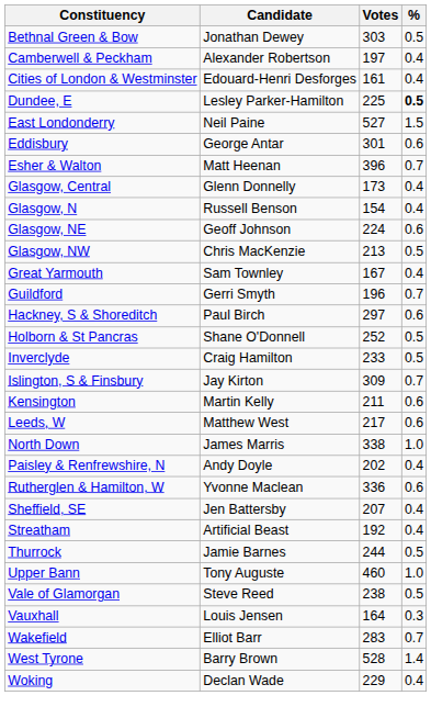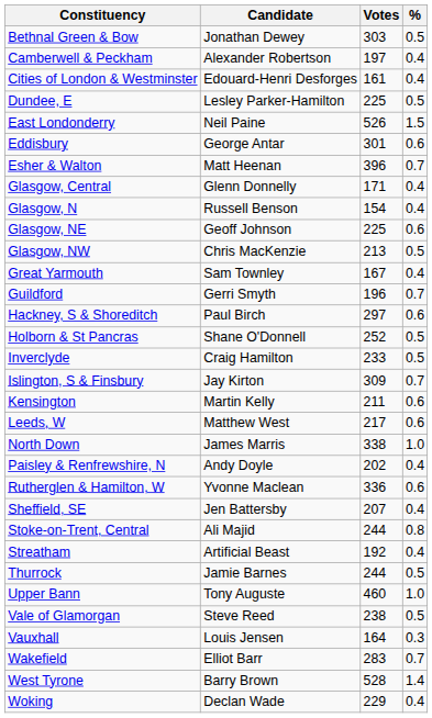 <table class="wikitable sortable">
 <tr>
 <th>Constituency</th>
 <th>Candidate</th>
 <th>Votes</th>
 <th>%</th>
 </tr>
 <tr>
 <td><a href='#'>Bethnal Green & Bow</a></td>
 <td>Jonathan Dewey</td>
 <td>303</td>
 <td>0.5</td>
 </tr>
 <tr>
 <td><a href='#'>Camberwell & Peckham</a></td>
 <td>Alexander Robertson</td>
 <td>197</td>
 <td>0.4</td>
 </tr>
 <tr>
 <td><a href='#'>Cities of London & Westminster</a></td>
 <td>Edouard-Henri Desforges</td>
 <td>161</td>
 <td>0.4</td>
 </tr>
 <tr>
 <td><a href='#'>Dundee, E</a></td>
 <td>Lesley Parker-Hamilton</td>
 <td>225</td>
-<td><strong>0.5</strong></td>
+<td>0.5</td>
 </tr>
 <tr>
 <td><a href='#'>East Londonderry</a></td>
 <td>Neil Paine</td>
-<td>527</td>
+<td>526</td>
 <td>1.5</td>
 </tr>
 <tr>
 <td><a href='#'>Eddisbury</a></td>
 <td>George Antar</td>
 <td>301</td>
 <td>0.6</td>
 </tr>
 <tr>
 <td><a href='#'>Esher & Walton</a></td>
 <td>Matt Heenan</td>
 <td>396</td>
 <td>0.7</td>
 </tr>
 <tr>
 <td><a href='#'>Glasgow, Central</a></td>
 <td>Glenn Donnelly</td>
-<td>173</td>
+<td>171</td>
 <td>0.4</td>
 </tr>
 <tr>
 <td><a href='#'>Glasgow, N</a></td>
 <td>Russell Benson</td>
 <td>154</td>
 <td>0.4</td>
 </tr>
 <tr>
 <td><a href='#'>Glasgow, NE</a></td>
 <td>Geoff Johnson</td>
-<td>224</td>
+<td>225</td>
 <td>0.6</td>
 </tr>
 <tr>
 <td><a href='#'>Glasgow, NW</a></td>
 <td>Chris MacKenzie</td>
 <td>213</td>
 <td>0.5</td>
 </tr>
 <tr>
 <td><a href='#'>Great Yarmouth</a></td>
 <td>Sam Townley</td>
 <td>167</td>
 <td>0.4</td>
 </tr>
 <tr>
 <td><a href='#'>Guildford</a></td>
 <td>Gerri Smyth</td>
 <td>196</td>
 <td>0.7</td>
 </tr>
 <tr>
 <td><a href='#'>Hackney, S & Shoreditch</a></td>
 <td>Paul Birch</td>
 <td>297</td>
 <td>0.6</td>
 </tr>
 <tr>
 <td><a href='#'>Holborn & St Pancras</a></td>
 <td>Shane O'Donnell</td>
 <td>252</td>
 <td>0.5</td>
 </tr>
 <tr>
 <td><a href='#'>Inverclyde</a></td>
 <td>Craig Hamilton</td>
 <td>233</td>
 <td>0.5</td>
 </tr>
 <tr>
 <td><a href='#'>Islington, S & Finsbury</a></td>
 <td>Jay Kirton</td>
 <td>309</td>
 <td>0.7</td>
 </tr>
 <tr>
 <td><a href='#'>Kensington</a></td>
 <td>Martin Kelly</td>
 <td>211</td>
 <td>0.6</td>
 </tr>
 <tr>
 <td><a href='#'>Leeds, W</a></td>
 <td>Matthew West</td>
 <td>217</td>
 <td>0.6</td>
 </tr>
 <tr>
 <td><a href='#'>North Down</a></td>
 <td>James Marris</td>
 <td>338</td>
 <td>1.0</td>
 </tr>
 <tr>
 <td><a href='#'>Paisley & Renfrewshire, N</a></td>
 <td>Andy Doyle</td>
 <td>202</td>
 <td>0.4</td>
 </tr>
 <tr>
 <td><a href='#'>Rutherglen & Hamilton, W</a></td>
 <td>Yvonne Maclean</td>
 <td>336</td>
 <td>0.6</td>
 </tr>
 <tr>
 <td><a href='#'>Sheffield, SE</a></td>
 <td>Jen Battersby</td>
 <td>207</td>
 <td>0.4</td>
 </tr>
 <tr>
+<td><a href='#'>Stoke-on-Trent, Central</a></td>
+<td>Ali Majid</td>
+<td>244</td>
+<td>0.8</td>
+</tr>
+<tr>
 <td><a href='#'>Streatham</a></td>
 <td>Artificial Beast</td>
 <td>192</td>
 <td>0.4</td>
 </tr>
 <tr>
 <td><a href='#'>Thurrock</a></td>
 <td>Jamie Barnes</td>
 <td>244</td>
 <td>0.5</td>
 </tr>
 <tr>
 <td><a href='#'>Upper Bann</a></td>
 <td>Tony Auguste</td>
 <td>460</td>
 <td>1.0</td>
 </tr>
 <tr>
 <td><a href='#'>Vale of Glamorgan</a></td>
 <td>Steve Reed</td>
 <td>238</td>
 <td>0.5</td>
 </tr>
 <tr>
 <td><a href='#'>Vauxhall</a></td>
 <td>Louis Jensen</td>
 <td>164</td>
 <td>0.3</td>
 </tr>
 <tr>
 <td><a href='#'>Wakefield</a></td>
 <td>Elliot Barr</td>
 <td>283</td>
 <td>0.7</td>
 </tr>
 <tr>
 <td><a href='#'>West Tyrone</a></td>
 <td>Barry Brown</td>
 <td>528</td>
 <td>1.4</td>
 </tr>
 <tr>
 <td><a href='#'>Woking</a></td>
 <td>Declan Wade</td>
 <td>229</td>
 <td>0.4</td>
 </tr>
 </table>
